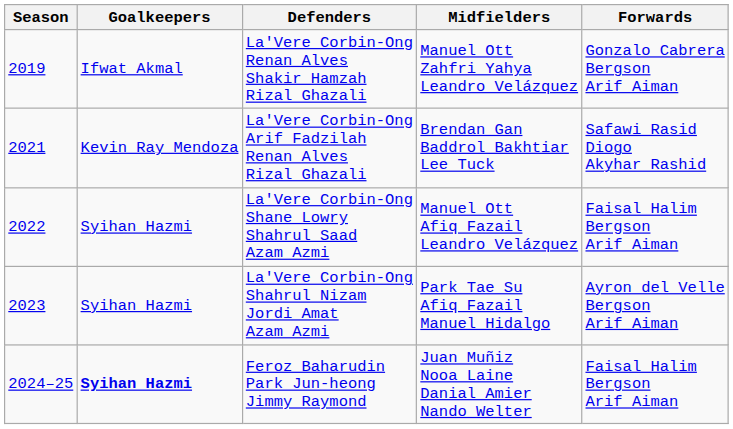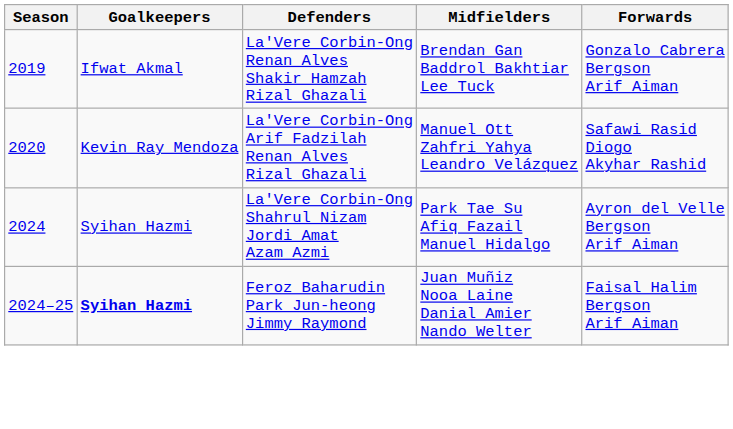 <table class="wikitable">
 <tr>
 <th>Season</th>
 <th>Goalkeepers</th>
 <th>Defenders</th>
 <th>Midfielders</th>
 <th>Forwards</th>
 </tr>
 <tr>
 <td><a href='#'>2019</a></td>
 <td> <a href='#'>Ifwat Akmal</a></td>
 <td> <a href='#'>La'Vere Corbin-Ong</a><br> <a href='#'>Renan Alves</a><br> <a href='#'>Shakir Hamzah</a><br> <a href='#'>Rizal Ghazali</a></td>
-<td> <a href='#'>Manuel Ott</a><br> <a href='#'>Zahfri Yahya</a><br> <a href='#'>Leandro Velázquez</a></td>
+<td> <a href='#'>Brendan Gan</a><br> <a href='#'>Baddrol Bakhtiar</a><br> <a href='#'>Lee Tuck</a></td>
 <td> <a href='#'>Gonzalo Cabrera</a><br> <a href='#'>Bergson</a><br> <a href='#'>Arif Aiman</a></td>
 </tr>
 <tr>
-<td><a href='#'>2021</a></td>
+<td><a href='#'>2020</a></td>
 <td> <a href='#'>Kevin Ray Mendoza</a></td>
 <td> <a href='#'>La'Vere Corbin-Ong</a><br> <a href='#'>Arif Fadzilah</a><br> <a href='#'>Renan Alves</a><br> <a href='#'>Rizal Ghazali</a></td>
-<td> <a href='#'>Brendan Gan</a><br> <a href='#'>Baddrol Bakhtiar</a><br> <a href='#'>Lee Tuck</a></td>
+<td> <a href='#'>Manuel Ott</a><br> <a href='#'>Zahfri Yahya</a><br> <a href='#'>Leandro Velázquez</a></td>
 <td> <a href='#'>Safawi Rasid</a><br> <a href='#'>Diogo</a><br> <a href='#'>Akyhar Rashid</a></td>
 </tr>
 <tr>
-<td><a href='#'>2022</a></td>
-<td> <a href='#'>Syihan Hazmi</a></td>
-<td> <a href='#'>La'Vere Corbin-Ong</a><br> <a href='#'>Shane Lowry</a><br> <a href='#'>Shahrul Saad</a><br> <a href='#'>Azam Azmi</a></td>
-<td> <a href='#'>Manuel Ott</a><br> <a href='#'>Afiq Fazail</a><br> <a href='#'>Leandro Velázquez</a></td>
-<td> <a href='#'>Faisal Halim</a><br> <a href='#'>Bergson</a><br> <a href='#'>Arif Aiman</a></td>
-</tr>
-<tr>
-<td><a href='#'>2023</a></td>
+<td><a href='#'>2024</a></td>
 <td> <a href='#'>Syihan Hazmi</a></td>
 <td> <a href='#'>La'Vere Corbin-Ong</a><br> <a href='#'>Shahrul Nizam</a><br> <a href='#'>Jordi Amat</a><br> <a href='#'>Azam Azmi</a></td>
 <td> <a href='#'>Park Tae Su</a><br> <a href='#'>Afiq Fazail</a><br> <a href='#'>Manuel Hidalgo</a></td>
 <td> <a href='#'>Ayron del Velle</a><br> <a href='#'>Bergson</a><br> <a href='#'>Arif Aiman</a></td>
 </tr>
 <tr>
 <td><a href='#'>2024–25</a></td>
 <td><strong> <a href='#'>Syihan Hazmi</a></strong></td>
 <td> <a href='#'>Feroz Baharudin</a><br> <a href='#'>Park Jun-heong</a><br> <a href='#'>Jimmy Raymond</a></td>
 <td> <a href='#'>Juan Muñiz</a><br> <a href='#'>Nooa Laine</a><br> <a href='#'>Danial Amier</a><br> <a href='#'>Nando Welter</a></td>
 <td> <a href='#'>Faisal Halim</a><br> <a href='#'>Bergson</a><br> <a href='#'>Arif Aiman</a></td>
 </tr>
 </table>
